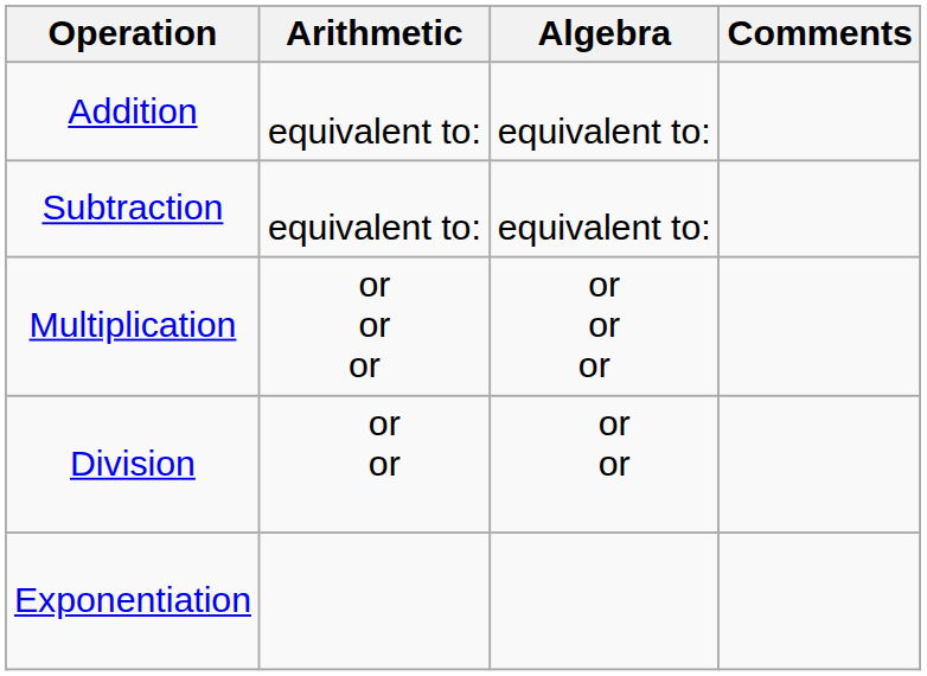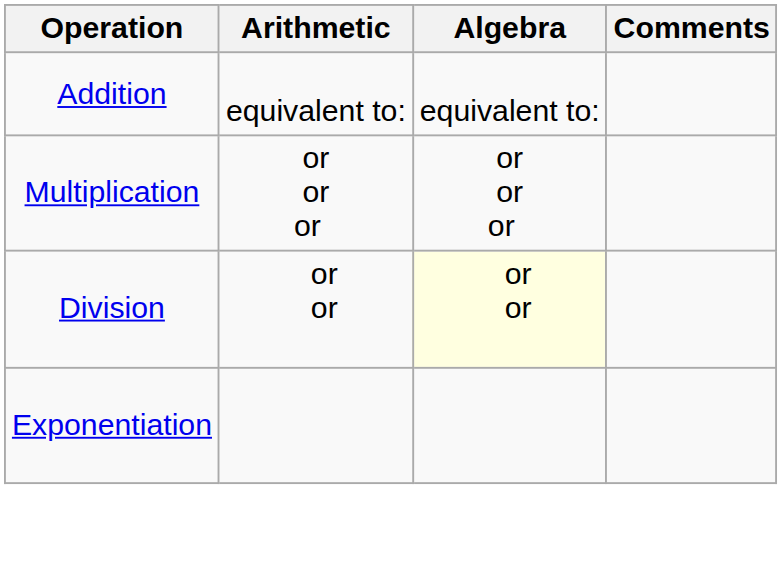 <table class="wikitable">
 <tr>
 <th>Operation</th>
 <th>Arithmetic<br></th>
 <th>Algebra<br></th>
 <th>Comments<br></th>
 </tr>
 <tr align="center">
 <td><a href='#'>Addition</a></td>
 <td><br>equivalent to:<br></td>
 <td><br>equivalent to:<br></td>
 <td></td>
 </tr>
 <tr align="center">
-<td><a href='#'>Subtraction</a></td>
-<td><br>equivalent to:<br></td>
-<td><br>equivalent to:<br></td>
-<td></td>
-</tr>
-<tr align="center">
 <td><a href='#'>Multiplication</a></td>
 <td> or<br>   or  <br>or  </td>
 <td> or<br>   or  <br>or  </td>
 <td></td>
 </tr>
 <tr align="center">
 <td><a href='#'>Division</a></td>
 <td>  or<br>  or<br> </td>
-<td>  or<br>  or<br> </td>
+<td style="background: lightyellow;">  or<br>  or<br> </td>
 <td></td>
 </tr>
 <tr align="center">
 <td><a href='#'>Exponentiation</a></td>
 <td> <br> </td>
 <td> <br> </td>
 <td> <br><br> </td>
 </tr>
 </table>
